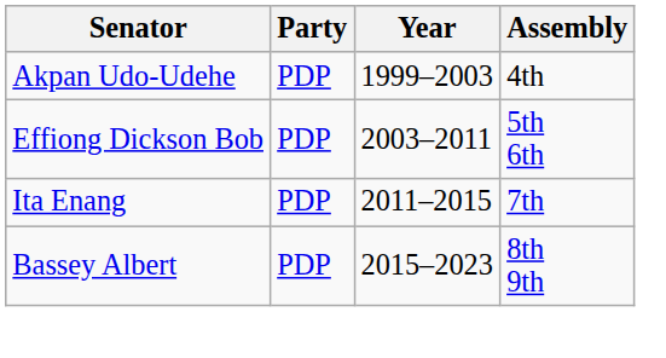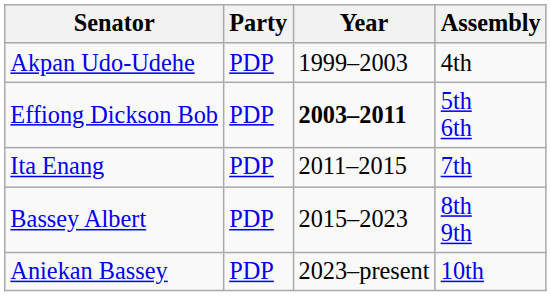 <table class="wikitable">
 <tr>
 <th>Senator</th>
 <th>Party</th>
 <th>Year</th>
 <th>Assembly</th>
 </tr>
 <tr REP>
 <td><a href='#'>Akpan Udo-Udehe</a></td>
 <td><a href='#'>PDP</a></td>
 <td>1999–2003</td>
 <td>4th</td>
 </tr>
 <tr>
 <td><a href='#'>Effiong Dickson Bob</a></td>
 <td><a href='#'>PDP</a></td>
-<td>2003–2011</td>
+<td><strong>2003–2011</strong></td>
 <td><a href='#'>5th</a><br><a href='#'>6th</a></td>
 </tr>
 <tr>
 <td><a href='#'>Ita Enang</a></td>
 <td><a href='#'>PDP</a></td>
 <td>2011–2015</td>
 <td><a href='#'>7th</a></td>
 </tr>
 <tr>
 <td><a href='#'>Bassey Albert</a></td>
 <td><a href='#'>PDP</a></td>
 <td>2015–2023</td>
 <td><a href='#'>8th</a><br><a href='#'>9th</a></td>
 </tr>
+<tr>
+<td><a href='#'>Aniekan Bassey</a></td>
+<td><a href='#'>PDP</a></td>
+<td>2023–present</td>
+<td><a href='#'>10th</a></td>
+</tr>
 </table>
